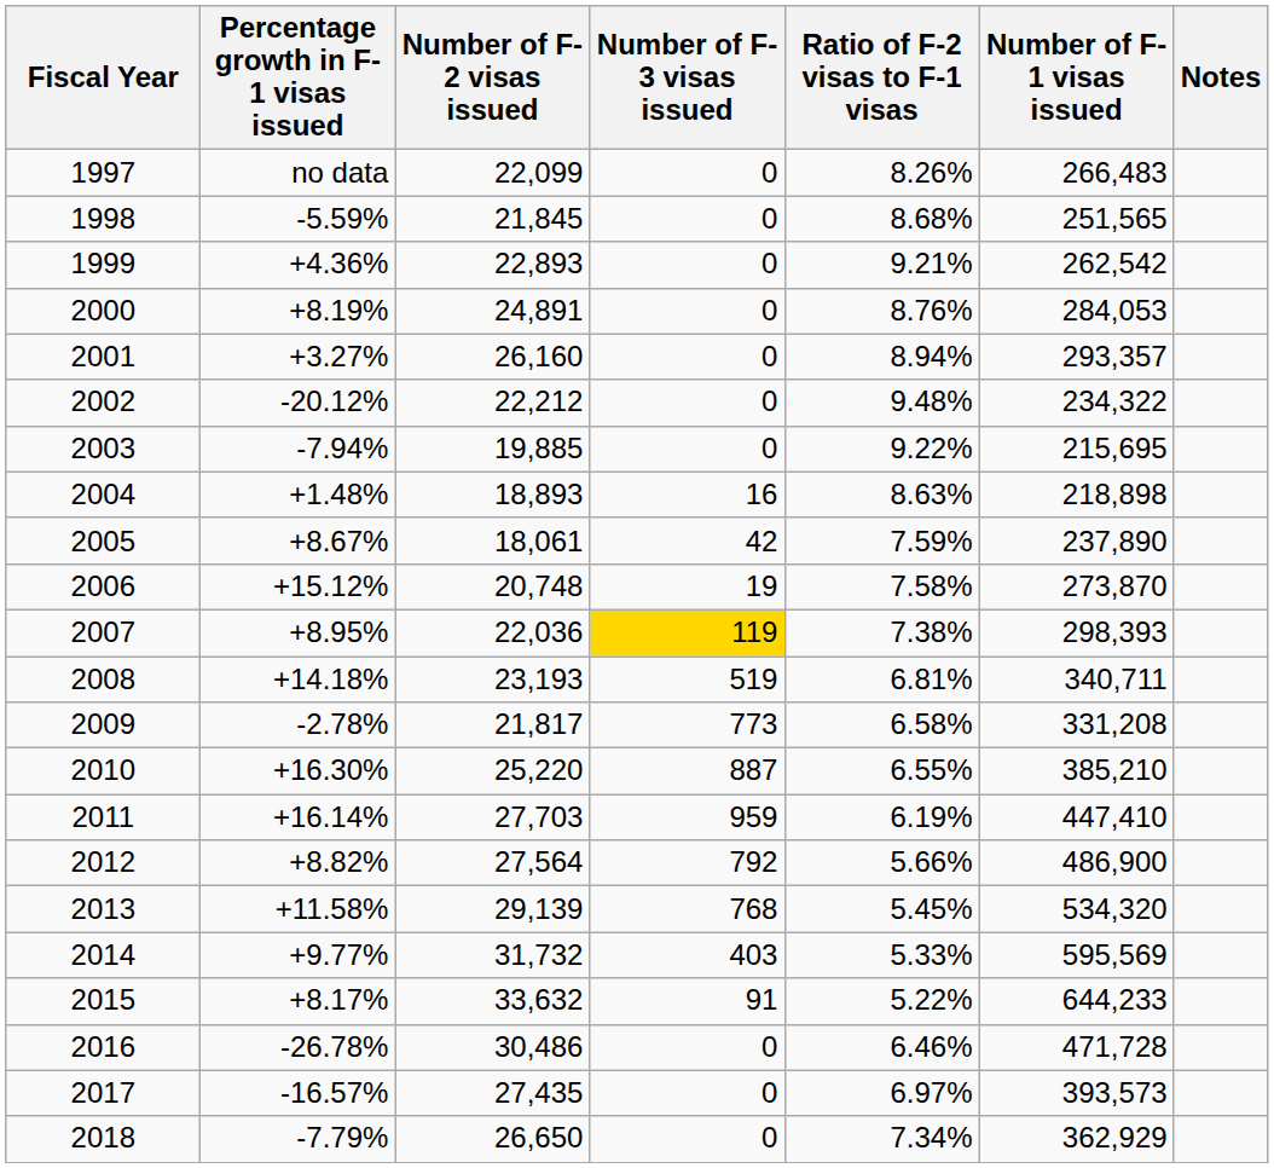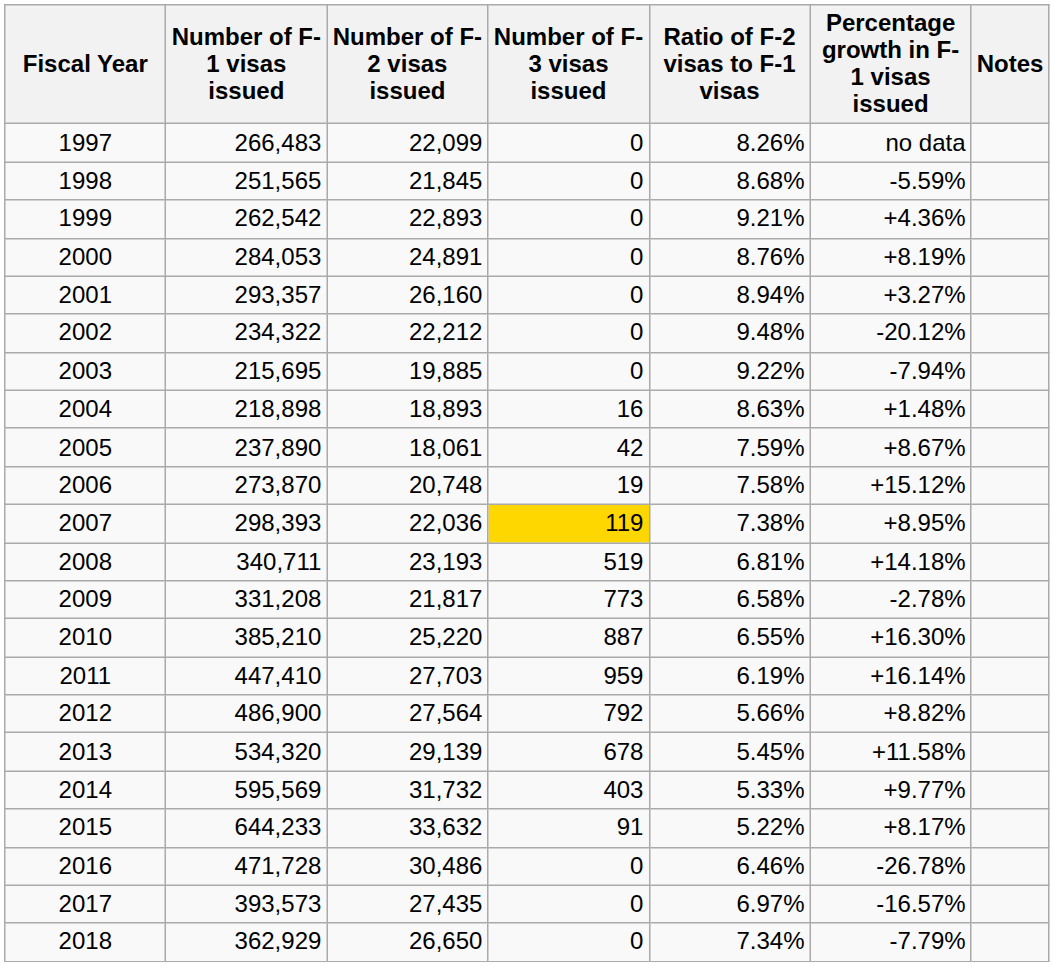 <table class="wikitable sortable" border="1">
 <tr>
 <th scope="col" style="width: 100px;">Fiscal Year</th>
-<th ! scope="col" style="width: 100px;">Percentage growth in F-1 visas issued</th>
+<th ! scope="col" style="width: 100px;">Number of F-1 visas issued</th>
 <th ! scope="col" style="width: 100px;">Number of F-2 visas issued</th>
 <th ! scope="col" style="width: 100px;">Number of F-3 visas issued</th>
 <th ! scope="col" style="width: 100px;">Ratio of F-2 visas to F-1 visas</th>
-<th ! scope="col" style="width: 100px;">Number of F-1 visas issued</th>
+<th ! scope="col" style="width: 100px;">Percentage growth in F-1 visas issued</th>
 <th>Notes</th>
 </tr>
 <tr>
 <td align=center>1997</td>
-<td align=right>no data</td>
+<td align=right>266,483</td>
 <td align=right>22,099</td>
 <td align=right>0</td>
 <td align=right>8.26%</td>
-<td align=right>266,483</td>
+<td align=right>no data</td>
 <td></td>
 </tr>
 <tr>
 <td align=center>1998</td>
-<td align=right>-5.59%</td>
+<td align=right>251,565</td>
 <td align=right>21,845</td>
 <td align=right>0</td>
 <td align=right>8.68%</td>
-<td align=right>251,565</td>
+<td align=right>-5.59%</td>
 <td></td>
 </tr>
 <tr>
 <td align=center>1999</td>
-<td align=right>+4.36%</td>
+<td align=right>262,542</td>
 <td align=right>22,893</td>
 <td align=right>0</td>
 <td align=right>9.21%</td>
-<td align=right>262,542</td>
+<td align=right>+4.36%</td>
 <td></td>
 </tr>
 <tr>
 <td align=center>2000</td>
-<td align=right>+8.19%</td>
+<td align=right>284,053</td>
 <td align=right>24,891</td>
 <td align=right>0</td>
 <td align=right>8.76%</td>
-<td align=right>284,053</td>
+<td align=right>+8.19%</td>
 <td></td>
 </tr>
 <tr>
 <td align=center>2001</td>
-<td align=right>+3.27%</td>
+<td align=right>293,357</td>
 <td align=right>26,160</td>
 <td align=right>0</td>
 <td align=right>8.94%</td>
-<td align=right>293,357</td>
+<td align=right>+3.27%</td>
 <td></td>
 </tr>
 <tr>
 <td align=center>2002</td>
-<td align=right>-20.12%</td>
+<td align=right>234,322</td>
 <td align=right>22,212</td>
 <td align=right>0</td>
 <td align=right>9.48%</td>
-<td align=right>234,322</td>
+<td align=right>-20.12%</td>
 <td align=center></td>
 </tr>
 <tr>
 <td align=center>2003</td>
-<td align=right>-7.94%</td>
+<td align=right>215,695</td>
 <td align=right>19,885</td>
 <td align=right>0</td>
 <td align=right>9.22%</td>
-<td align=right>215,695</td>
+<td align=right>-7.94%</td>
 <td align=center></td>
 </tr>
 <tr>
 <td align=center>2004</td>
-<td align=right>+1.48%</td>
+<td align=right>218,898</td>
 <td align=right>18,893</td>
 <td align=right>16</td>
 <td align=right>8.63%</td>
-<td align=right>218,898</td>
+<td align=right>+1.48%</td>
 <td align=center></td>
 </tr>
 <tr>
 <td align=center>2005</td>
-<td align=right>+8.67%</td>
+<td align=right>237,890</td>
 <td align=right>18,061</td>
 <td align=right>42</td>
 <td align=right>7.59%</td>
-<td align=right>237,890</td>
+<td align=right>+8.67%</td>
 <td align=center></td>
 </tr>
 <tr>
 <td align=center>2006</td>
-<td align=right>+15.12%</td>
+<td align=right>273,870</td>
 <td align=right>20,748</td>
 <td align=right>19</td>
 <td align=right>7.58%</td>
-<td align=right>273,870</td>
+<td align=right>+15.12%</td>
 <td></td>
 </tr>
 <tr>
 <td align=center>2007</td>
-<td align=right>+8.95%</td>
+<td align=right>298,393</td>
 <td align=right>22,036</td>
 <td align=right style="background: gold;">119</td>
 <td align=right>7.38%</td>
-<td align=right>298,393</td>
+<td align=right>+8.95%</td>
 <td align=center></td>
 </tr>
 <tr>
 <td align=center>2008</td>
-<td align=right>+14.18%</td>
+<td align=right>340,711</td>
 <td align=right>23,193</td>
 <td align=right>519</td>
 <td align=right>6.81%</td>
-<td align=right>340,711</td>
+<td align=right>+14.18%</td>
 <td></td>
 </tr>
 <tr>
 <td align=center>2009</td>
-<td align=right>-2.78%</td>
+<td align=right>331,208</td>
 <td align=right>21,817</td>
 <td align=right>773</td>
 <td align=right>6.58%</td>
-<td align=right>331,208</td>
+<td align=right>-2.78%</td>
 <td align=center></td>
 </tr>
 <tr>
 <td align=center>2010</td>
-<td align=right>+16.30%</td>
+<td align=right>385,210</td>
 <td align=right>25,220</td>
 <td align=right>887</td>
 <td align=right>6.55%</td>
-<td align=right>385,210</td>
+<td align=right>+16.30%</td>
 <td align=center></td>
 </tr>
 <tr>
 <td align=center>2011</td>
-<td align=right>+16.14%</td>
+<td align=right>447,410</td>
 <td align=right>27,703</td>
 <td align=right>959</td>
 <td align=right>6.19%</td>
-<td align=right>447,410</td>
+<td align=right>+16.14%</td>
 <td></td>
 </tr>
 <tr>
 <td align=center>2012</td>
-<td align=right>+8.82%</td>
+<td align=right>486,900</td>
 <td align=right>27,564</td>
 <td align=right>792</td>
 <td align=right>5.66%</td>
-<td align=right>486,900</td>
+<td align=right>+8.82%</td>
 <td align=center></td>
 </tr>
 <tr>
 <td align=center>2013</td>
+<td align=right>534,320</td>
+<td align=right>29,139</td>
+<td align=right>678</td>
+<td align=right>5.45%</td>
 <td align=right>+11.58%</td>
-<td align=right>29,139</td>
-<td align=right>768</td>
-<td align=right>5.45%</td>
-<td align=right>534,320</td>
 <td></td>
 </tr>
 <tr>
 <td align=center>2014</td>
-<td align=right>+9.77%</td>
+<td align=right>595,569</td>
 <td align=right>31,732</td>
 <td align=right>403</td>
 <td align=right>5.33%</td>
-<td align=right>595,569</td>
+<td align=right>+9.77%</td>
 <td></td>
 </tr>
 <tr>
 <td align=center>2015</td>
-<td align=right>+8.17%</td>
+<td align=right>644,233</td>
 <td align=right>33,632</td>
 <td align=right>91</td>
 <td align=right>5.22%</td>
-<td align=right>644,233</td>
+<td align=right>+8.17%</td>
 <td></td>
 </tr>
 <tr>
 <td align=center>2016</td>
-<td align=right>-26.78%</td>
+<td align=right>471,728</td>
 <td align=right>30,486</td>
 <td align=right>0</td>
 <td align=right>6.46%</td>
-<td align=right>471,728</td>
+<td align=right>-26.78%</td>
 <td align=center></td>
 </tr>
 <tr>
 <td align=center>2017</td>
-<td align=right>-16.57%</td>
+<td align=right>393,573</td>
 <td align=right>27,435</td>
 <td align=right>0</td>
 <td align=right>6.97%</td>
-<td align=right>393,573</td>
+<td align=right>-16.57%</td>
 <td align=center></td>
 </tr>
 <tr>
 <td align=center>2018</td>
-<td align=right>-7.79%</td>
+<td align=right>362,929</td>
 <td align=right>26,650</td>
 <td align=right>0</td>
 <td align=right>7.34%</td>
-<td align=right>362,929</td>
+<td align=right>-7.79%</td>
 <td align=center></td>
 </tr>
 </table>
